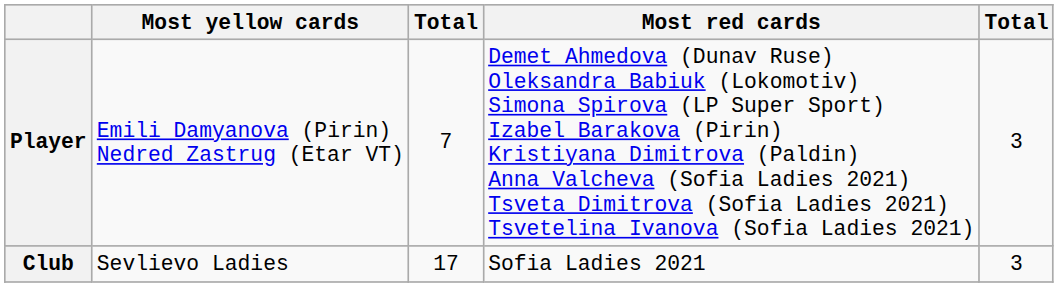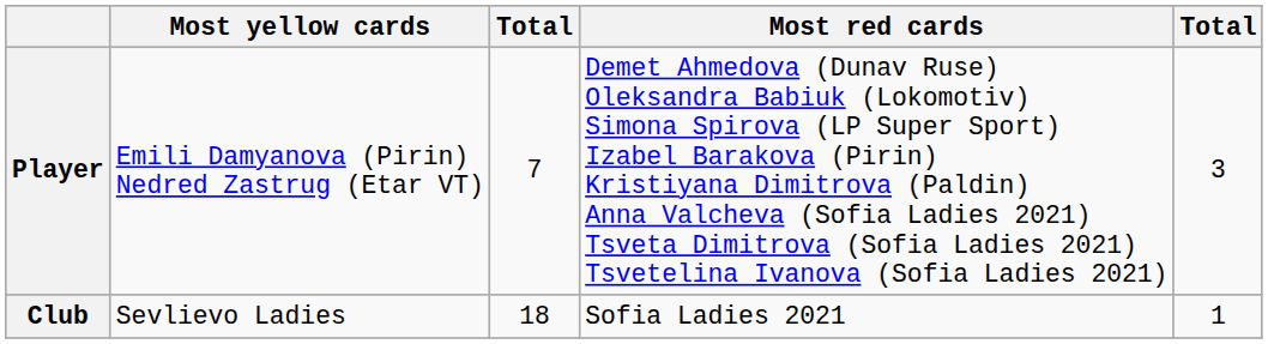 <table class="wikitable" style="text-align:center"|->
 <tr>
 <th></th>
 <th> Most yellow cards</th>
 <th>Total</th>
 <th> Most red cards</th>
 <th>Total</th>
 </tr>
 <tr>
 <th>Player</th>
 <td align="left"> <a href='#'>Emili Damyanova</a> (Pirin)<br> <a href='#'>Nedred Zastrug</a> (Etar VT)</td>
 <td>7</td>
 <td align="left"> <a href='#'>Demet Ahmedova</a> (Dunav Ruse)<br> <a href='#'>Oleksandra Babiuk</a> (Lokomotiv)<br> <a href='#'>Simona Spirova</a> (LP Super Sport)<br> <a href='#'>Izabel Barakova</a> (Pirin)<br> <a href='#'>Kristiyana Dimitrova</a> (Paldin)<br> <a href='#'>Anna Valcheva</a> (Sofia Ladies 2021)<br> <a href='#'>Tsveta Dimitrova</a> (Sofia Ladies 2021)<br> <a href='#'>Tsvetelina Ivanova</a> (Sofia Ladies 2021)</td>
 <td>3</td>
 </tr>
 <tr>
 <th>Club</th>
 <td align="left">Sevlievo Ladies</td>
-<td>17</td>
+<td>18</td>
 <td align="left">Sofia Ladies 2021</td>
-<td>3</td>
+<td>1</td>
 </tr>
 </table>
